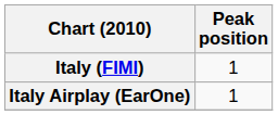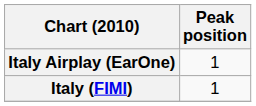 <table class="wikitable sortable plainrowheaders" style="text-align:center">
 <tr>
 <th>Chart (2010)</th>
 <th>Peak<br>position</th>
 </tr>
 <tr>
-<th scope="row">Italy (<a href='#'>FIMI</a>)</th>
+<th scope="row">Italy Airplay (EarOne)</th>
 <td>1</td>
 </tr>
 <tr>
-<th scope="row">Italy Airplay (EarOne)</th>
+<th scope="row">Italy (<a href='#'>FIMI</a>)</th>
 <td>1</td>
 </tr>
 <tr>
 </tr>
 </table>
